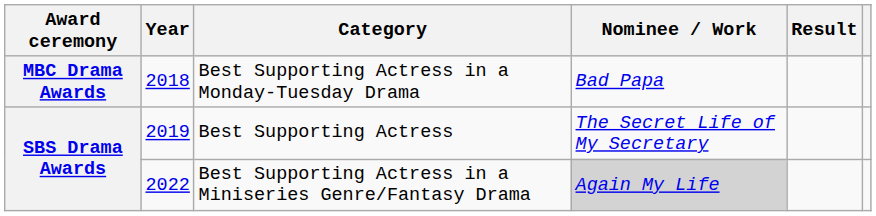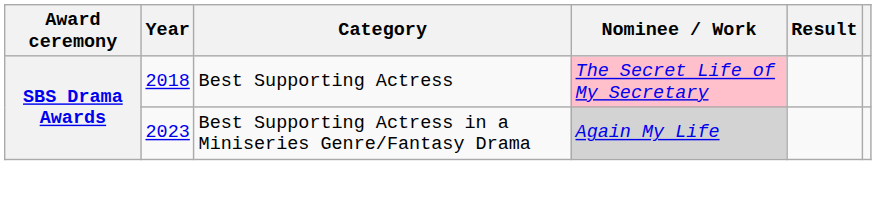 <table class="wikitable plainrowheaders">
 <tr>
 <th scope="col">Award ceremony</th>
 <th scope="col">Year</th>
 <th scope="col">Category</th>
 <th scope="col">Nominee / Work</th>
 <th scope="col">Result</th>
 <th scope="col"></th>
 </tr>
 <tr>
-<th scope="row"><a href='#'>MBC Drama Awards</a></th>
+<th scope="row" rowspan="2"><a href='#'>SBS Drama Awards</a></th>
 <td style="text-align:center"><a href='#'>2018</a></td>
-<td>Best Supporting Actress in a Monday-Tuesday Drama</td>
-<td><em><a href='#'>Bad Papa</a></em></td>
+<td>Best Supporting Actress</td>
+<td style="background: pink;"><em><a href='#'>The Secret Life of My Secretary</a></em></td>
 <td></td>
 <td style="text-align:center"></td>
 </tr>
 <tr>
-<th scope="row" rowspan="2"><a href='#'>SBS Drama Awards</a></th>
-<td style="text-align:center"><a href='#'>2019</a></td>
-<td>Best Supporting Actress</td>
-<td><em><a href='#'>The Secret Life of My Secretary</a></em></td>
-<td></td>
-<td style="text-align:center"></td>
-</tr>
-<tr>
-<td style="text-align:center"><a href='#'>2022</a></td>
+<td style="text-align:center"><a href='#'>2023</a></td>
 <td>Best Supporting Actress in a Miniseries Genre/Fantasy Drama</td>
 <td style="background: lightgrey;"><em><a href='#'>Again My Life</a></em></td>
 <td></td>
 <td style="text-align:center"></td>
 </tr>
 </table>
